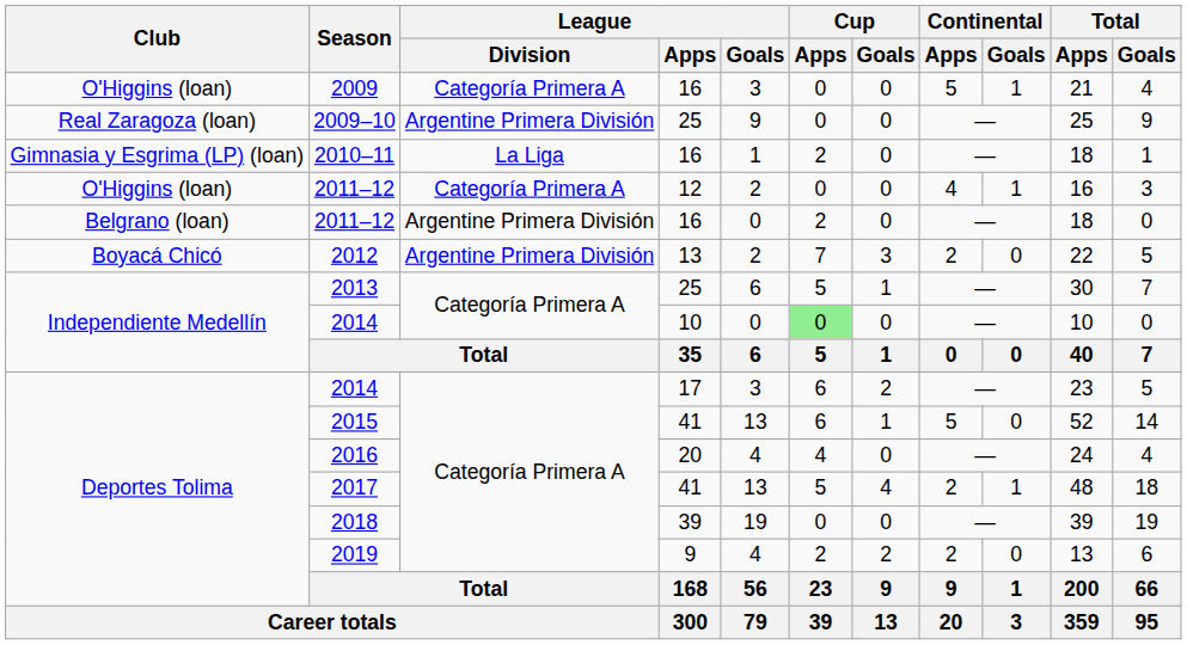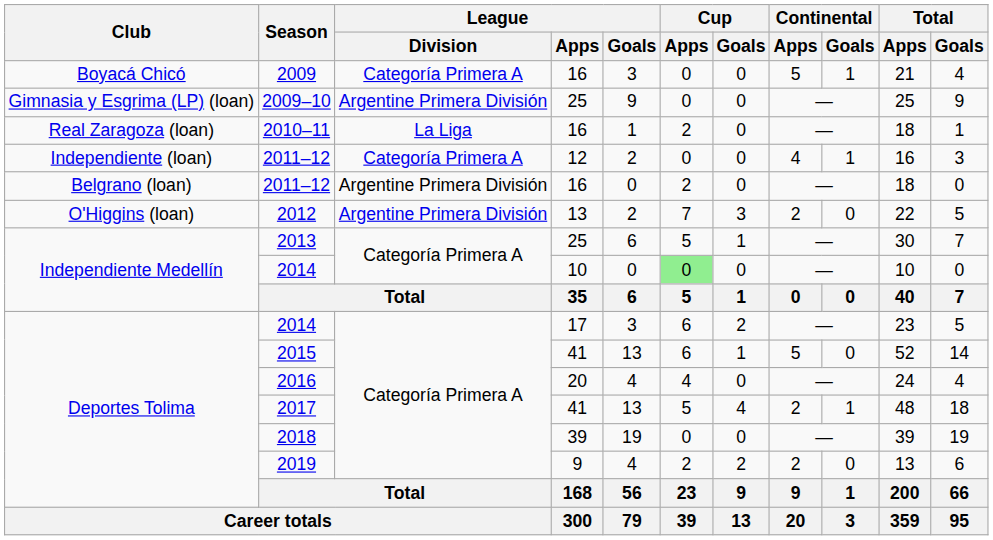 <table class="wikitable" style="text-align:center">
 <tr>
 <th rowspan="2">Club</th>
 <th rowspan="2">Season</th>
 <th colspan="3">League</th>
 <th colspan="2">Cup</th>
 <th colspan="2">Continental</th>
 <th colspan="2">Total</th>
 </tr>
 <tr>
 <th>Division</th>
 <th>Apps</th>
 <th>Goals</th>
 <th>Apps</th>
 <th>Goals</th>
 <th>Apps</th>
 <th>Goals</th>
 <th>Apps</th>
 <th>Goals</th>
 </tr>
 <tr>
-<td><a href='#'>O'Higgins</a> (loan)</td>
+<td><a href='#'>Boyacá Chicó</a></td>
 <td><a href='#'>2009</a></td>
 <td><a href='#'>Categoría Primera A</a></td>
 <td>16</td>
 <td>3</td>
 <td>0</td>
 <td>0</td>
 <td>5</td>
 <td>1</td>
 <td>21</td>
 <td>4</td>
 </tr>
 <tr>
-<td><a href='#'>Real Zaragoza</a> (loan)</td>
+<td><a href='#'>Gimnasia y Esgrima (LP)</a> (loan)</td>
 <td><a href='#'>2009–10</a></td>
 <td><a href='#'>Argentine Primera División</a></td>
 <td>25</td>
 <td>9</td>
 <td>0</td>
 <td>0</td>
 <td colspan=2>—</td>
 <td>25</td>
 <td>9</td>
 </tr>
 <tr>
-<td><a href='#'>Gimnasia y Esgrima (LP)</a> (loan)</td>
+<td><a href='#'>Real Zaragoza</a> (loan)</td>
 <td><a href='#'>2010–11</a></td>
 <td><a href='#'>La Liga</a></td>
 <td>16</td>
 <td>1</td>
 <td>2</td>
 <td>0</td>
 <td colspan=2>—</td>
 <td>18</td>
 <td>1</td>
 </tr>
 <tr>
-<td><a href='#'>O'Higgins</a> (loan)</td>
+<td><a href='#'>Independiente</a> (loan)</td>
 <td><a href='#'>2011–12</a></td>
 <td><a href='#'>Categoría Primera A</a></td>
 <td>12</td>
 <td>2</td>
 <td>0</td>
 <td>0</td>
 <td>4</td>
 <td>1</td>
 <td>16</td>
 <td>3</td>
 </tr>
 <tr>
 <td><a href='#'>Belgrano</a> (loan)</td>
 <td><a href='#'>2011–12</a></td>
 <td>Argentine Primera División</td>
 <td>16</td>
 <td>0</td>
 <td>2</td>
 <td>0</td>
 <td colspan=2>—</td>
 <td>18</td>
 <td>0</td>
 </tr>
 <tr>
-<td><a href='#'>Boyacá Chicó</a></td>
+<td><a href='#'>O'Higgins</a> (loan)</td>
 <td><a href='#'>2012</a></td>
 <td><a href='#'>Argentine Primera División</a></td>
 <td>13</td>
 <td>2</td>
 <td>7</td>
 <td>3</td>
 <td>2</td>
 <td>0</td>
 <td>22</td>
 <td>5</td>
 </tr>
 <tr>
 <td rowspan=3><a href='#'>Independiente Medellín</a></td>
 <td><a href='#'>2013</a></td>
 <td rowspan=2>Categoría Primera A</td>
 <td>25</td>
 <td>6</td>
 <td>5</td>
 <td>1</td>
 <td colspan=2>—</td>
 <td>30</td>
 <td>7</td>
 </tr>
 <tr>
 <td><a href='#'>2014</a></td>
 <td>10</td>
 <td>0</td>
 <td style="background: lightgreen;">0</td>
 <td>0</td>
 <td colspan=2>—</td>
 <td>10</td>
 <td>0</td>
 </tr>
 <tr>
 <th colspan=2>Total</th>
 <th>35</th>
 <th>6</th>
 <th>5</th>
 <th>1</th>
 <th>0</th>
 <th>0</th>
 <th>40</th>
 <th>7</th>
 </tr>
 <tr>
 <td rowspan=7><a href='#'>Deportes Tolima</a></td>
 <td><a href='#'>2014</a></td>
 <td rowspan=6>Categoría Primera A</td>
 <td>17</td>
 <td>3</td>
 <td>6</td>
 <td>2</td>
 <td colspan=2>—</td>
 <td>23</td>
 <td>5</td>
 </tr>
 <tr>
 <td><a href='#'>2015</a></td>
 <td>41</td>
 <td>13</td>
 <td>6</td>
 <td>1</td>
 <td>5</td>
 <td>0</td>
 <td>52</td>
 <td>14</td>
 </tr>
 <tr>
 <td><a href='#'>2016</a></td>
 <td>20</td>
 <td>4</td>
 <td>4</td>
 <td>0</td>
 <td colspan=2>—</td>
 <td>24</td>
 <td>4</td>
 </tr>
 <tr>
 <td><a href='#'>2017</a></td>
 <td>41</td>
 <td>13</td>
 <td>5</td>
 <td>4</td>
 <td>2</td>
 <td>1</td>
 <td>48</td>
 <td>18</td>
 </tr>
 <tr>
 <td><a href='#'>2018</a></td>
 <td>39</td>
 <td>19</td>
 <td>0</td>
 <td>0</td>
 <td colspan=2>—</td>
 <td>39</td>
 <td>19</td>
 </tr>
 <tr>
 <td><a href='#'>2019</a></td>
 <td>9</td>
 <td>4</td>
 <td>2</td>
 <td>2</td>
 <td>2</td>
 <td>0</td>
 <td>13</td>
 <td>6</td>
 </tr>
 <tr>
 <th colspan=2>Total</th>
 <th>168</th>
 <th>56</th>
 <th>23</th>
 <th>9</th>
 <th>9</th>
 <th>1</th>
 <th>200</th>
 <th>66</th>
 </tr>
 <tr>
 <th colspan=3>Career totals</th>
 <th>300</th>
 <th>79</th>
 <th>39</th>
 <th>13</th>
 <th>20</th>
 <th>3</th>
 <th>359</th>
 <th>95</th>
 </tr>
 </table>
